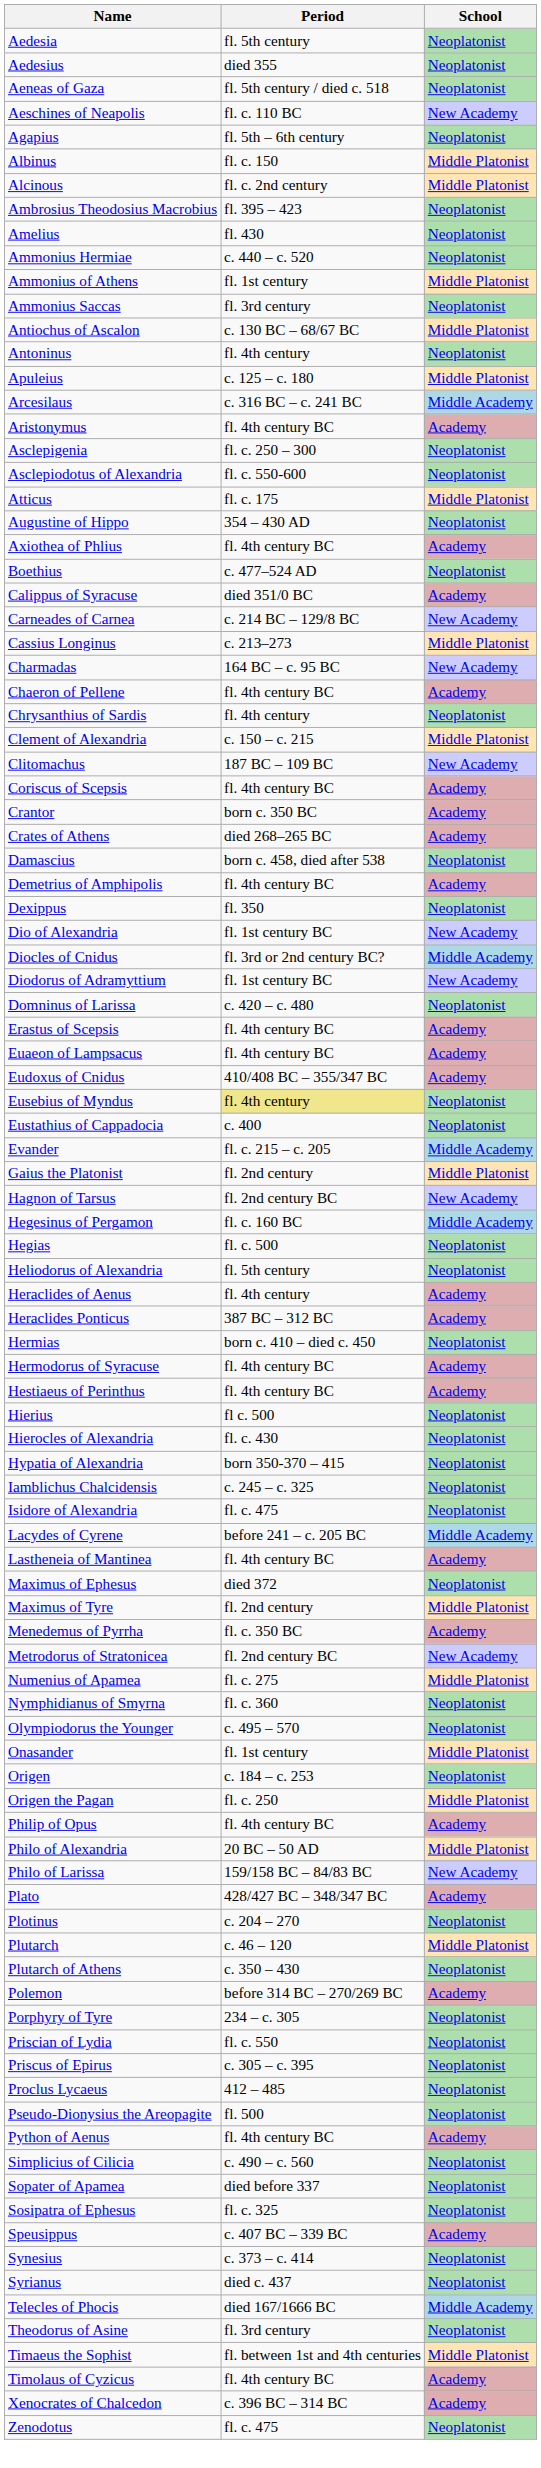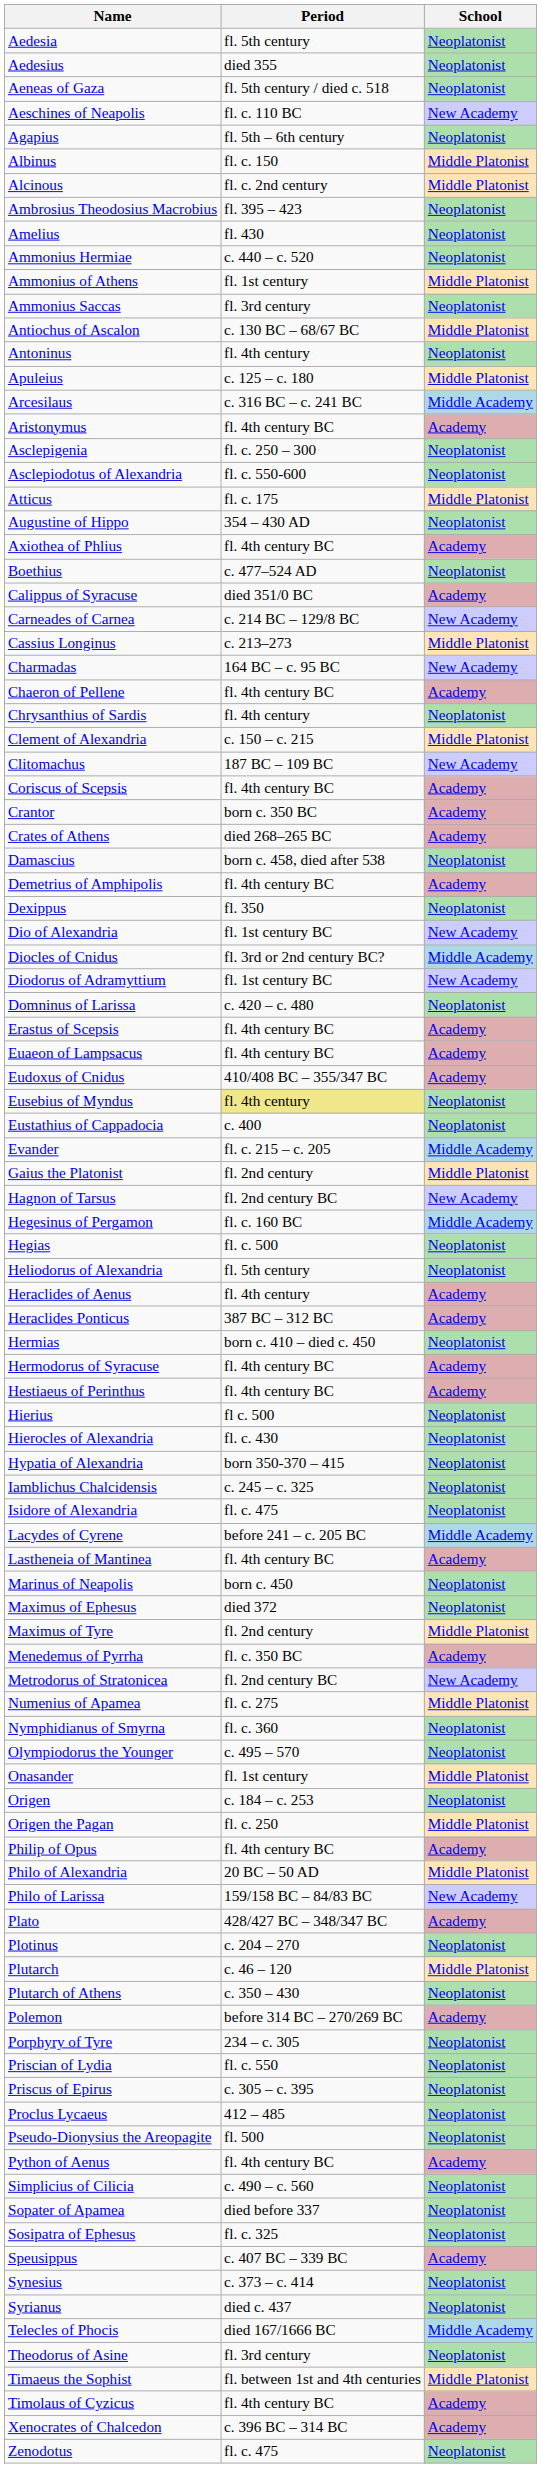 <table class="wikitable sortable" border="1">
 <tr>
 <th>Name</th>
 <th>Period</th>
 <th>School</th>
 </tr>
 <tr>
 <td><a href='#'>Aedesia</a></td>
 <td>fl. 5th century</td>
 <td style="background:#addfad"><a href='#'>Neoplatonist</a></td>
 </tr>
 <tr>
 <td><a href='#'>Aedesius</a></td>
 <td>died 355</td>
 <td style="background:#addfad"><a href='#'>Neoplatonist</a></td>
 </tr>
 <tr>
 <td><a href='#'>Aeneas of Gaza</a></td>
 <td>fl. 5th century / died c. 518</td>
 <td style="background:#addfad"><a href='#'>Neoplatonist</a></td>
 </tr>
 <tr>
 <td><a href='#'>Aeschines of Neapolis</a></td>
 <td>fl. c. 110 BC</td>
 <td style="background:#CCCCFF"><a href='#'>New Academy</a></td>
 </tr>
 <tr>
 <td><a href='#'>Agapius</a></td>
 <td>fl. 5th – 6th century</td>
 <td style="background:#addfad"><a href='#'>Neoplatonist</a></td>
 </tr>
 <tr>
 <td><a href='#'>Albinus</a></td>
 <td>fl. c. 150</td>
 <td style="background:#FFE5B4"><a href='#'>Middle Platonist</a></td>
 </tr>
 <tr>
 <td><a href='#'>Alcinous</a></td>
 <td>fl. c. 2nd century</td>
 <td style="background:#FFE5B4"><a href='#'>Middle Platonist</a></td>
 </tr>
 <tr>
 <td><a href='#'>Ambrosius Theodosius Macrobius</a></td>
 <td>fl. 395 – 423</td>
 <td style="background:#addfad"><a href='#'>Neoplatonist</a></td>
 </tr>
 <tr>
 <td><a href='#'>Amelius</a></td>
 <td>fl. 430</td>
 <td style="background:#addfad"><a href='#'>Neoplatonist</a></td>
 </tr>
 <tr>
 <td><a href='#'>Ammonius Hermiae</a></td>
 <td>c. 440 – c. 520</td>
 <td style="background:#addfad"><a href='#'>Neoplatonist</a></td>
 </tr>
 <tr>
 <td><a href='#'>Ammonius of Athens</a></td>
 <td>fl. 1st century</td>
 <td style="background:#FFE5B4"><a href='#'>Middle Platonist</a></td>
 </tr>
 <tr>
 <td><a href='#'>Ammonius Saccas</a></td>
 <td>fl. 3rd century</td>
 <td style="background:#addfad"><a href='#'>Neoplatonist</a></td>
 </tr>
 <tr>
 <td><a href='#'>Antiochus of Ascalon</a></td>
 <td>c. 130 BC – 68/67 BC</td>
 <td style="background:#FFE5B4"><a href='#'>Middle Platonist</a></td>
 </tr>
 <tr>
 <td><a href='#'>Antoninus</a></td>
 <td>fl. 4th century</td>
 <td style="background:#addfad"><a href='#'>Neoplatonist</a></td>
 </tr>
 <tr>
 <td><a href='#'>Apuleius</a></td>
 <td>c. 125 – c. 180</td>
 <td style="background:#FFE5B4"><a href='#'>Middle Platonist</a></td>
 </tr>
 <tr>
 <td><a href='#'>Arcesilaus</a></td>
 <td>c. 316 BC – c. 241 BC</td>
 <td style="background:#ADD8E6"><a href='#'>Middle Academy</a></td>
 </tr>
 <tr>
 <td><a href='#'>Aristonymus</a></td>
 <td>fl. 4th century BC</td>
 <td style="background:#DDADAF"><a href='#'>Academy</a></td>
 </tr>
 <tr>
 <td><a href='#'>Asclepigenia</a></td>
 <td>fl. c. 250 – 300</td>
 <td style="background:#addfad"><a href='#'>Neoplatonist</a></td>
 </tr>
 <tr>
 <td><a href='#'>Asclepiodotus of Alexandria</a></td>
 <td>fl. c. 550-600</td>
 <td style="background:#addfad"><a href='#'>Neoplatonist</a></td>
 </tr>
 <tr>
 <td><a href='#'>Atticus</a></td>
 <td>fl. c. 175</td>
 <td style="background:#FFE5B4"><a href='#'>Middle Platonist</a></td>
 </tr>
 <tr>
 <td><a href='#'>Augustine of Hippo</a></td>
 <td>354 – 430 AD</td>
 <td style="background:#addfad"><a href='#'>Neoplatonist</a></td>
 </tr>
 <tr>
 <td><a href='#'>Axiothea of Phlius</a></td>
 <td>fl. 4th century BC</td>
 <td style="background:#DDADAF"><a href='#'>Academy</a></td>
 </tr>
 <tr>
 <td><a href='#'>Boethius</a></td>
 <td>c. 477–524 AD</td>
 <td style="background:#addfad"><a href='#'>Neoplatonist</a></td>
 </tr>
 <tr>
 <td><a href='#'>Calippus of Syracuse</a></td>
 <td>died 351/0 BC</td>
 <td style="background:#DDADAF"><a href='#'>Academy</a></td>
 </tr>
 <tr>
 <td><a href='#'>Carneades of Carnea</a></td>
 <td>c. 214 BC – 129/8 BC</td>
 <td style="background:#CCCCFF"><a href='#'>New Academy</a></td>
 </tr>
 <tr>
 <td><a href='#'>Cassius Longinus</a></td>
 <td>c. 213–273</td>
 <td style="background:#FFE5B4"><a href='#'>Middle Platonist</a></td>
 </tr>
 <tr>
 <td><a href='#'>Charmadas</a></td>
 <td>164 BC – c. 95 BC</td>
 <td style="background:#CCCCFF"><a href='#'>New Academy</a></td>
 </tr>
 <tr>
 <td><a href='#'>Chaeron of Pellene</a></td>
 <td>fl. 4th century BC</td>
 <td style="background:#DDADAF"><a href='#'>Academy</a></td>
 </tr>
 <tr>
 <td><a href='#'>Chrysanthius of Sardis</a></td>
 <td>fl. 4th century</td>
 <td style="background:#addfad"><a href='#'>Neoplatonist</a></td>
 </tr>
 <tr>
 <td><a href='#'>Clement of Alexandria</a></td>
 <td>c. 150 – c. 215</td>
 <td style="background:#FFE5B4"><a href='#'>Middle Platonist</a></td>
 </tr>
 <tr>
 <td><a href='#'>Clitomachus</a></td>
 <td>187 BC – 109 BC</td>
 <td style="background:#CCCCFF"><a href='#'>New Academy</a></td>
 </tr>
 <tr>
 <td><a href='#'>Coriscus of Scepsis</a></td>
 <td>fl. 4th century BC</td>
 <td style="background:#DDADAF"><a href='#'>Academy</a></td>
 </tr>
 <tr>
 <td><a href='#'>Crantor</a></td>
 <td>born c. 350 BC</td>
 <td style="background:#DDADAF"><a href='#'>Academy</a></td>
 </tr>
 <tr>
 <td><a href='#'>Crates of Athens</a></td>
 <td>died 268–265 BC</td>
 <td style="background:#DDADAF"><a href='#'>Academy</a></td>
 </tr>
 <tr>
 <td><a href='#'>Damascius</a></td>
 <td>born c. 458, died after 538</td>
 <td style="background:#addfad"><a href='#'>Neoplatonist</a></td>
 </tr>
 <tr>
 <td><a href='#'>Demetrius of Amphipolis</a></td>
 <td>fl. 4th century BC</td>
 <td style="background:#DDADAF"><a href='#'>Academy</a></td>
 </tr>
 <tr>
 <td><a href='#'>Dexippus</a></td>
 <td>fl. 350</td>
 <td style="background:#addfad"><a href='#'>Neoplatonist</a></td>
 </tr>
 <tr>
 <td><a href='#'>Dio of Alexandria</a></td>
 <td>fl. 1st century BC</td>
 <td style="background:#CCCCFF"><a href='#'>New Academy</a></td>
 </tr>
 <tr>
 <td><a href='#'>Diocles of Cnidus</a></td>
 <td>fl. 3rd or 2nd century BC?</td>
 <td style="background:#ADD8E6"><a href='#'>Middle Academy</a></td>
 </tr>
 <tr>
 <td><a href='#'>Diodorus of Adramyttium</a></td>
 <td>fl. 1st century BC</td>
 <td style="background:#CCCCFF"><a href='#'>New Academy</a></td>
 </tr>
 <tr>
 <td><a href='#'>Domninus of Larissa</a></td>
 <td>c. 420 – c. 480</td>
 <td style="background:#addfad"><a href='#'>Neoplatonist</a></td>
 </tr>
 <tr>
 <td><a href='#'>Erastus of Scepsis</a></td>
 <td>fl. 4th century BC</td>
 <td style="background:#DDADAF"><a href='#'>Academy</a></td>
 </tr>
 <tr>
 <td><a href='#'>Euaeon of Lampsacus</a></td>
 <td>fl. 4th century BC</td>
 <td style="background:#DDADAF"><a href='#'>Academy</a></td>
 </tr>
 <tr>
 <td><a href='#'>Eudoxus of Cnidus</a></td>
 <td>410/408 BC – 355/347 BC</td>
 <td style="background:#DDADAF"><a href='#'>Academy</a></td>
 </tr>
 <tr>
 <td><a href='#'>Eusebius of Myndus</a></td>
 <td style="background: khaki;">fl. 4th century</td>
 <td style="background:#addfad"><a href='#'>Neoplatonist</a></td>
 </tr>
 <tr>
 <td><a href='#'>Eustathius of Cappadocia</a></td>
 <td>c. 400</td>
 <td style="background:#addfad"><a href='#'>Neoplatonist</a></td>
 </tr>
 <tr>
 <td><a href='#'>Evander</a></td>
 <td>fl. c. 215 – c. 205</td>
 <td style="background:#ADD8E6"><a href='#'>Middle Academy</a></td>
 </tr>
 <tr>
 <td><a href='#'>Gaius the Platonist</a></td>
 <td>fl. 2nd century</td>
 <td style="background:#FFE5B4"><a href='#'>Middle Platonist</a></td>
 </tr>
 <tr>
 <td><a href='#'>Hagnon of Tarsus</a></td>
 <td>fl. 2nd century BC</td>
 <td style="background:#CCCCFF"><a href='#'>New Academy</a></td>
 </tr>
 <tr>
 <td><a href='#'>Hegesinus of Pergamon</a></td>
 <td>fl. c. 160 BC</td>
 <td style="background:#ADD8E6"><a href='#'>Middle Academy</a></td>
 </tr>
 <tr>
 <td><a href='#'>Hegias</a></td>
 <td>fl. c. 500</td>
 <td style="background:#addfad"><a href='#'>Neoplatonist</a></td>
 </tr>
 <tr>
 <td><a href='#'>Heliodorus of Alexandria</a></td>
 <td>fl. 5th century</td>
 <td style="background:#addfad"><a href='#'>Neoplatonist</a></td>
 </tr>
 <tr>
 <td><a href='#'>Heraclides of Aenus</a></td>
 <td>fl. 4th century</td>
 <td style="background:#DDADAF"><a href='#'>Academy</a></td>
 </tr>
 <tr>
 <td><a href='#'>Heraclides Ponticus</a></td>
 <td>387 BC – 312 BC</td>
 <td style="background:#DDADAF"><a href='#'>Academy</a></td>
 </tr>
 <tr>
 <td><a href='#'>Hermias</a></td>
 <td>born c. 410 – died c. 450</td>
 <td style="background:#addfad"><a href='#'>Neoplatonist</a></td>
 </tr>
 <tr>
 <td><a href='#'>Hermodorus of Syracuse</a></td>
 <td>fl. 4th century BC</td>
 <td style="background:#DDADAF"><a href='#'>Academy</a></td>
 </tr>
 <tr>
 <td><a href='#'>Hestiaeus of Perinthus</a></td>
 <td>fl. 4th century BC</td>
 <td style="background:#DDADAF"><a href='#'>Academy</a></td>
 </tr>
 <tr>
 <td><a href='#'>Hierius</a></td>
 <td>fl c. 500</td>
 <td style="background:#addfad"><a href='#'>Neoplatonist</a></td>
 </tr>
 <tr>
 <td><a href='#'>Hierocles of Alexandria</a></td>
 <td>fl. c. 430</td>
 <td style="background:#addfad"><a href='#'>Neoplatonist</a></td>
 </tr>
 <tr>
 <td><a href='#'>Hypatia of Alexandria</a></td>
 <td>born 350-370 – 415</td>
 <td style="background:#addfad"><a href='#'>Neoplatonist</a></td>
 </tr>
 <tr>
 <td><a href='#'>Iamblichus Chalcidensis</a></td>
 <td>c. 245 – c. 325</td>
 <td style="background:#addfad"><a href='#'>Neoplatonist</a></td>
 </tr>
 <tr>
 <td><a href='#'>Isidore of Alexandria</a></td>
 <td>fl. c. 475</td>
 <td style="background:#addfad"><a href='#'>Neoplatonist</a></td>
 </tr>
 <tr>
 <td><a href='#'>Lacydes of Cyrene</a></td>
 <td>before 241 – c. 205 BC</td>
 <td style="background:#ADD8E6"><a href='#'>Middle Academy</a></td>
 </tr>
 <tr>
 <td><a href='#'>Lastheneia of Mantinea</a></td>
 <td>fl. 4th century BC</td>
 <td style="background:#DDADAF"><a href='#'>Academy</a></td>
 </tr>
 <tr>
+<td><a href='#'>Marinus of Neapolis</a></td>
+<td>born c. 450</td>
+<td style="background:#addfad"><a href='#'>Neoplatonist</a></td>
+</tr>
+<tr>
 <td><a href='#'>Maximus of Ephesus</a></td>
 <td>died 372</td>
 <td style="background:#addfad"><a href='#'>Neoplatonist</a></td>
 </tr>
 <tr>
 <td><a href='#'>Maximus of Tyre</a></td>
 <td>fl. 2nd century</td>
 <td style="background:#FFE5B4"><a href='#'>Middle Platonist</a></td>
 </tr>
 <tr>
 <td><a href='#'>Menedemus of Pyrrha</a></td>
 <td>fl. c. 350 BC</td>
 <td style="background:#DDADAF"><a href='#'>Academy</a></td>
 </tr>
 <tr>
 <td><a href='#'>Metrodorus of Stratonicea</a></td>
 <td>fl. 2nd century BC</td>
 <td style="background:#CCCCFF"><a href='#'>New Academy</a></td>
 </tr>
 <tr>
 <td><a href='#'>Numenius of Apamea</a></td>
 <td>fl. c. 275</td>
 <td style="background:#FFE5B4"><a href='#'>Middle Platonist</a></td>
 </tr>
 <tr>
 <td><a href='#'>Nymphidianus of Smyrna</a></td>
 <td>fl. c. 360</td>
 <td style="background:#addfad"><a href='#'>Neoplatonist</a></td>
 </tr>
 <tr>
 <td><a href='#'>Olympiodorus the Younger</a></td>
 <td>c. 495 – 570</td>
 <td style="background:#addfad"><a href='#'>Neoplatonist</a></td>
 </tr>
 <tr>
 <td><a href='#'>Onasander</a></td>
 <td>fl. 1st century</td>
 <td style="background:#FFE5B4"><a href='#'>Middle Platonist</a></td>
 </tr>
 <tr>
 <td><a href='#'>Origen</a></td>
 <td>c. 184 – c. 253</td>
 <td style="background:#addfad"><a href='#'>Neoplatonist</a></td>
 </tr>
 <tr>
 <td><a href='#'>Origen the Pagan</a></td>
 <td>fl. c. 250</td>
 <td style="background:#FFE5B4"><a href='#'>Middle Platonist</a></td>
 </tr>
 <tr>
 <td><a href='#'>Philip of Opus</a></td>
 <td>fl. 4th century BC</td>
 <td style="background:#DDADAF"><a href='#'>Academy</a></td>
 </tr>
 <tr>
 <td><a href='#'>Philo of Alexandria</a></td>
 <td>20 BC – 50 AD</td>
 <td style="background:#FFE5B4"><a href='#'>Middle Platonist</a></td>
 </tr>
 <tr>
 <td><a href='#'>Philo of Larissa</a></td>
 <td>159/158 BC – 84/83 BC</td>
 <td style="background:#CCCCFF"><a href='#'>New Academy</a></td>
 </tr>
 <tr>
 <td><a href='#'>Plato</a></td>
 <td>428/427 BC – 348/347 BC</td>
 <td style="background:#DDADAF"><a href='#'>Academy</a></td>
 </tr>
 <tr>
 <td><a href='#'>Plotinus</a></td>
 <td>c. 204 – 270</td>
 <td style="background:#addfad"><a href='#'>Neoplatonist</a></td>
 </tr>
 <tr>
 <td><a href='#'>Plutarch</a></td>
 <td>c. 46 – 120</td>
 <td style="background:#FFE5B4"><a href='#'>Middle Platonist</a></td>
 </tr>
 <tr>
 <td><a href='#'>Plutarch of Athens</a></td>
 <td>c. 350 – 430</td>
 <td style="background:#addfad"><a href='#'>Neoplatonist</a></td>
 </tr>
 <tr>
 <td><a href='#'>Polemon</a></td>
 <td>before 314 BC – 270/269 BC</td>
 <td style="background:#DDADAF"><a href='#'>Academy</a></td>
 </tr>
 <tr>
 <td><a href='#'>Porphyry of Tyre</a></td>
 <td>234 – c. 305</td>
 <td style="background:#addfad"><a href='#'>Neoplatonist</a></td>
 </tr>
 <tr>
 <td><a href='#'>Priscian of Lydia</a></td>
 <td>fl. c. 550</td>
 <td style="background:#addfad"><a href='#'>Neoplatonist</a></td>
 </tr>
 <tr>
 <td><a href='#'>Priscus of Epirus</a></td>
 <td>c. 305 – c. 395</td>
 <td style="background:#addfad"><a href='#'>Neoplatonist</a></td>
 </tr>
 <tr>
 <td><a href='#'>Proclus Lycaeus</a></td>
 <td>412 – 485</td>
 <td style="background:#addfad"><a href='#'>Neoplatonist</a></td>
 </tr>
 <tr>
 <td><a href='#'>Pseudo-Dionysius the Areopagite</a></td>
 <td>fl. 500</td>
 <td style="background:#addfad"><a href='#'>Neoplatonist</a></td>
 </tr>
 <tr>
 <td><a href='#'>Python of Aenus</a></td>
 <td>fl. 4th century BC</td>
 <td style="background:#DDADAF"><a href='#'>Academy</a></td>
 </tr>
 <tr>
 <td><a href='#'>Simplicius of Cilicia</a></td>
 <td>c. 490 – c. 560</td>
 <td style="background:#addfad"><a href='#'>Neoplatonist</a></td>
 </tr>
 <tr>
 <td><a href='#'>Sopater of Apamea</a></td>
 <td>died before 337</td>
 <td style="background:#addfad"><a href='#'>Neoplatonist</a></td>
 </tr>
 <tr>
 <td><a href='#'>Sosipatra of Ephesus</a></td>
 <td>fl. c. 325</td>
 <td style="background:#addfad"><a href='#'>Neoplatonist</a></td>
 </tr>
 <tr>
 <td><a href='#'>Speusippus</a></td>
 <td>c. 407 BC – 339 BC</td>
 <td style="background:#DDADAF"><a href='#'>Academy</a></td>
 </tr>
 <tr>
 <td><a href='#'>Synesius</a></td>
 <td>c. 373 – c. 414</td>
 <td style="background:#addfad"><a href='#'>Neoplatonist</a></td>
 </tr>
 <tr>
 <td><a href='#'>Syrianus</a></td>
 <td>died c. 437</td>
 <td style="background:#addfad"><a href='#'>Neoplatonist</a></td>
 </tr>
 <tr>
 <td><a href='#'>Telecles of Phocis</a></td>
 <td>died 167/1666 BC</td>
 <td style="background:#ADD8E6"><a href='#'>Middle Academy</a></td>
 </tr>
 <tr>
 <td><a href='#'>Theodorus of Asine</a></td>
 <td>fl. 3rd century</td>
 <td style="background:#addfad"><a href='#'>Neoplatonist</a></td>
 </tr>
 <tr>
 <td><a href='#'>Timaeus the Sophist</a></td>
 <td>fl. between 1st and 4th centuries</td>
 <td style="background:#FFE5B4"><a href='#'>Middle Platonist</a></td>
 </tr>
 <tr>
 <td><a href='#'>Timolaus of Cyzicus</a></td>
 <td>fl. 4th century BC</td>
 <td style="background:#DDADAF"><a href='#'>Academy</a></td>
 </tr>
 <tr>
 <td><a href='#'>Xenocrates of Chalcedon</a></td>
 <td>c. 396 BC – 314 BC</td>
 <td style="background:#DDADAF"><a href='#'>Academy</a></td>
 </tr>
 <tr>
 <td><a href='#'>Zenodotus</a></td>
 <td>fl. c. 475</td>
 <td style="background:#addfad"><a href='#'>Neoplatonist</a></td>
 </tr>
 </table>
